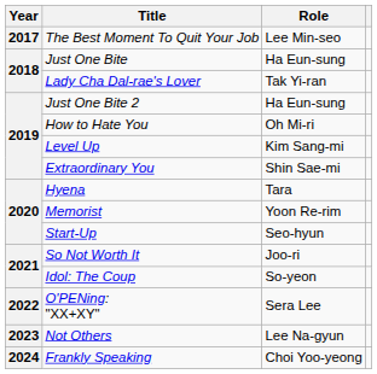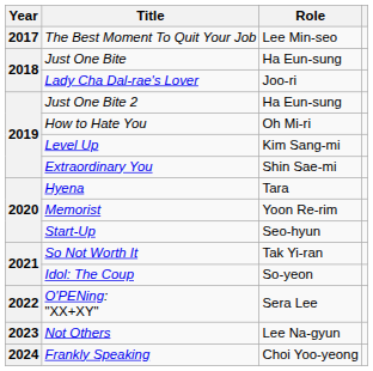 <table class="wikitable plainrowheaders sortable">
 <tr>
 <th scope="col">Year</th>
 <th scope="col">Title</th>
 <th scope="col">Role</th>
 <th scope="col" class="unsortable"></th>
 </tr>
 <tr>
 <th scope="row">2017</th>
 <td><em>The Best Moment To Quit Your Job</em></td>
 <td>Lee Min-seo</td>
 <td style="text-align:center"></td>
 </tr>
 <tr>
 <th scope="row" rowspan="2">2018</th>
 <td><em>Just One Bite</em></td>
 <td>Ha Eun-sung</td>
 <td style="text-align:center"></td>
 </tr>
 <tr>
 <td><em><a href='#'>Lady Cha Dal-rae's Lover</a></em></td>
-<td>Tak Yi-ran</td>
+<td>Joo-ri</td>
 <td style="text-align:center"></td>
 </tr>
 <tr>
 <th scope="row" rowspan="4">2019</th>
 <td><em>Just One Bite 2</em></td>
 <td>Ha Eun-sung</td>
 <td style="text-align:center"></td>
 </tr>
 <tr>
 <td><em>How to Hate You</em></td>
 <td>Oh Mi-ri</td>
 <td style="text-align:center"></td>
 </tr>
 <tr>
 <td><em><a href='#'>Level Up</a></em></td>
 <td>Kim Sang-mi</td>
 <td style="text-align:center"></td>
 </tr>
 <tr>
 <td><em><a href='#'>Extraordinary You</a></em></td>
 <td>Shin Sae-mi</td>
 <td style="text-align:center"></td>
 </tr>
 <tr>
 <th scope="row" rowspan="3">2020</th>
 <td><em><a href='#'>Hyena</a></em></td>
 <td>Tara</td>
 <td style="text-align:center"></td>
 </tr>
 <tr>
 <td><em><a href='#'>Memorist</a></em></td>
 <td>Yoon Re-rim</td>
 <td style="text-align:center"></td>
 </tr>
 <tr>
 <td><em><a href='#'>Start-Up</a></em></td>
 <td>Seo-hyun</td>
 <td style="text-align:center"></td>
 </tr>
 <tr>
 <th scope="row" rowspan="2">2021</th>
 <td><em><a href='#'>So Not Worth It</a></em></td>
-<td>Joo-ri</td>
+<td>Tak Yi-ran</td>
 <td style="text-align:center"></td>
 </tr>
 <tr>
 <td><em><a href='#'>Idol: The Coup</a></em></td>
 <td>So-yeon</td>
 <td style="text-align:center"></td>
 </tr>
 <tr>
 <th scope="row">2022</th>
 <td><em><a href='#'>O'PENing</a>:</em><br>"XX+XY"</td>
 <td>Sera Lee</td>
 <td style="text-align:center"></td>
 </tr>
 <tr>
 <th scope="row">2023</th>
 <td><em><a href='#'>Not Others</a></em></td>
 <td>Lee Na-gyun</td>
 <td></td>
 </tr>
 <tr>
 <th scope="row">2024</th>
 <td><em><a href='#'>Frankly Speaking</a></em></td>
 <td>Choi Yoo-yeong</td>
 <td></td>
 </tr>
 </table>
